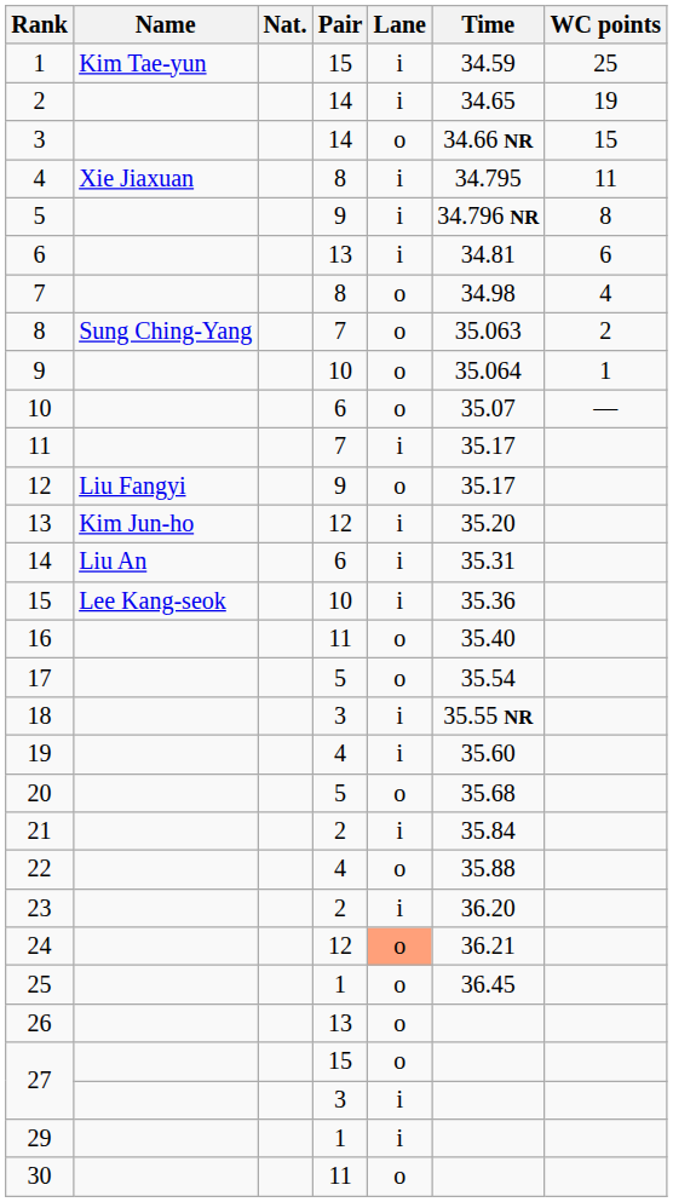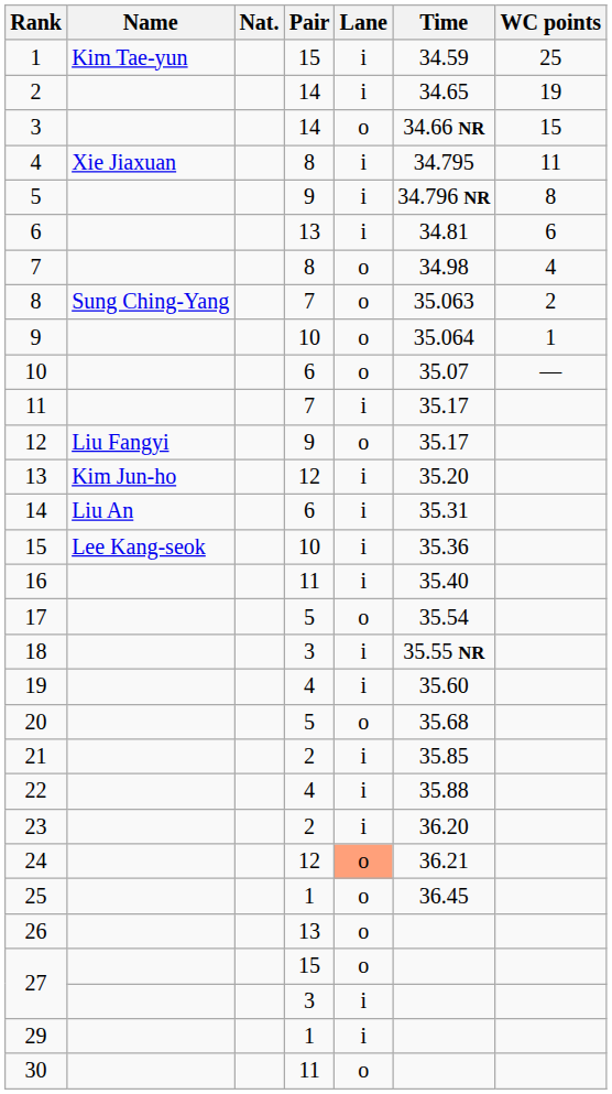 <table class="wikitable sortable" style="text-align:center">
 <tr>
 <th>Rank</th>
 <th>Name</th>
 <th>Nat.</th>
 <th>Pair</th>
 <th>Lane</th>
 <th>Time</th>
 <th>WC points</th>
 </tr>
 <tr>
 <td>1</td>
 <td align=left><a href='#'>Kim Tae-yun</a></td>
 <td></td>
 <td>15</td>
 <td>i</td>
 <td>34.59</td>
 <td>25</td>
 </tr>
 <tr>
 <td>2</td>
 <td align=left></td>
 <td></td>
 <td>14</td>
 <td>i</td>
 <td>34.65</td>
 <td>19</td>
 </tr>
 <tr>
 <td>3</td>
 <td align=left></td>
 <td></td>
 <td>14</td>
 <td>o</td>
 <td>34.66 <small><strong>NR</strong> </small></td>
 <td>15</td>
 </tr>
 <tr>
 <td>4</td>
 <td align=left><a href='#'>Xie Jiaxuan</a></td>
 <td></td>
 <td>8</td>
 <td>i</td>
 <td>34.795</td>
 <td>11</td>
 </tr>
 <tr>
 <td>5</td>
 <td align=left></td>
 <td></td>
 <td>9</td>
 <td>i</td>
 <td>34.796 <small><strong>NR</strong> </small></td>
 <td>8</td>
 </tr>
 <tr>
 <td>6</td>
 <td align=left></td>
 <td></td>
 <td>13</td>
 <td>i</td>
 <td>34.81</td>
 <td>6</td>
 </tr>
 <tr>
 <td>7</td>
 <td align=left></td>
 <td></td>
 <td>8</td>
 <td>o</td>
 <td>34.98</td>
 <td>4</td>
 </tr>
 <tr>
 <td>8</td>
 <td align=left><a href='#'>Sung Ching-Yang</a></td>
 <td></td>
 <td>7</td>
 <td>o</td>
 <td>35.063</td>
 <td>2</td>
 </tr>
 <tr>
 <td>9</td>
 <td align=left></td>
 <td></td>
 <td>10</td>
 <td>o</td>
 <td>35.064</td>
 <td>1</td>
 </tr>
 <tr>
 <td>10</td>
 <td align=left></td>
 <td></td>
 <td>6</td>
 <td>o</td>
 <td>35.07</td>
 <td>—</td>
 </tr>
 <tr>
 <td>11</td>
 <td align=left></td>
 <td></td>
 <td>7</td>
 <td>i</td>
 <td>35.17</td>
 <td></td>
 </tr>
 <tr>
 <td>12</td>
 <td align=left><a href='#'>Liu Fangyi</a></td>
 <td></td>
 <td>9</td>
 <td>o</td>
 <td>35.17</td>
 <td></td>
 </tr>
 <tr>
 <td>13</td>
 <td align=left><a href='#'>Kim Jun-ho</a></td>
 <td></td>
 <td>12</td>
 <td>i</td>
 <td>35.20</td>
 <td></td>
 </tr>
 <tr>
 <td>14</td>
 <td align=left><a href='#'>Liu An</a></td>
 <td></td>
 <td>6</td>
 <td>i</td>
 <td>35.31</td>
 <td></td>
 </tr>
 <tr>
 <td>15</td>
 <td align=left><a href='#'>Lee Kang-seok</a></td>
 <td></td>
 <td>10</td>
 <td>i</td>
 <td>35.36</td>
 <td></td>
 </tr>
 <tr>
 <td>16</td>
 <td align=left></td>
 <td></td>
 <td>11</td>
-<td>o</td>
+<td>i</td>
 <td>35.40</td>
 <td></td>
 </tr>
 <tr>
 <td>17</td>
 <td align=left></td>
 <td></td>
 <td>5</td>
 <td>o</td>
 <td>35.54</td>
 <td></td>
 </tr>
 <tr>
 <td>18</td>
 <td align=left></td>
 <td></td>
 <td>3</td>
 <td>i</td>
 <td>35.55 <small><strong>NR</strong> </small></td>
 <td></td>
 </tr>
 <tr>
 <td>19</td>
 <td align=left></td>
 <td></td>
 <td>4</td>
 <td>i</td>
 <td>35.60</td>
 <td></td>
 </tr>
 <tr>
 <td>20</td>
 <td align=left></td>
 <td></td>
 <td>5</td>
 <td>o</td>
 <td>35.68</td>
 <td></td>
 </tr>
 <tr>
 <td>21</td>
 <td align=left></td>
 <td></td>
 <td>2</td>
 <td>i</td>
-<td>35.84</td>
+<td>35.85</td>
 <td></td>
 </tr>
 <tr>
 <td>22</td>
 <td align=left></td>
 <td></td>
 <td>4</td>
-<td>o</td>
+<td>i</td>
 <td>35.88</td>
 <td></td>
 </tr>
 <tr>
 <td>23</td>
 <td align=left></td>
 <td></td>
 <td>2</td>
 <td>i</td>
 <td>36.20</td>
 <td></td>
 </tr>
 <tr>
 <td>24</td>
 <td align=left></td>
 <td></td>
 <td>12</td>
 <td style="background: lightsalmon;">o</td>
 <td>36.21</td>
 <td></td>
 </tr>
 <tr>
 <td>25</td>
 <td align=left></td>
 <td></td>
 <td>1</td>
 <td>o</td>
 <td>36.45</td>
 <td></td>
 </tr>
 <tr>
 <td>26</td>
 <td align=left></td>
 <td></td>
 <td>13</td>
 <td>o</td>
 <td></td>
 <td></td>
 </tr>
 <tr>
 <td rowspan=2>27</td>
 <td align=left></td>
 <td></td>
 <td>15</td>
 <td>o</td>
 <td></td>
 <td></td>
 </tr>
 <tr>
 <td align=left></td>
 <td></td>
 <td>3</td>
 <td>i</td>
 <td></td>
 <td></td>
 </tr>
 <tr>
 <td>29</td>
 <td align=left></td>
 <td></td>
 <td>1</td>
 <td>i</td>
 <td></td>
 <td></td>
 </tr>
 <tr>
 <td>30</td>
 <td align=left></td>
 <td></td>
 <td>11</td>
 <td>o</td>
 <td></td>
 <td></td>
 </tr>
 </table>
